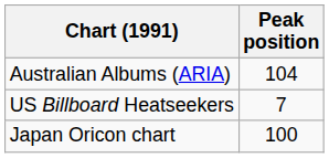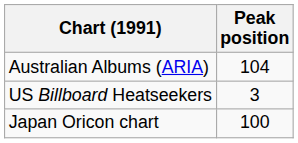 <table class="wikitable">
 <tr>
 <th>Chart (1991)</th>
 <th>Peak<br>position</th>
 </tr>
 <tr>
 <td>Australian Albums (<a href='#'>ARIA</a>)</td>
 <td align="center">104</td>
 </tr>
 <tr>
 <td>US <em>Billboard</em> Heatseekers</td>
-<td align="center">7</td>
+<td align="center">3</td>
 </tr>
 <tr>
 <td>Japan Oricon chart</td>
 <td align="center">100</td>
 </tr>
 </table>
